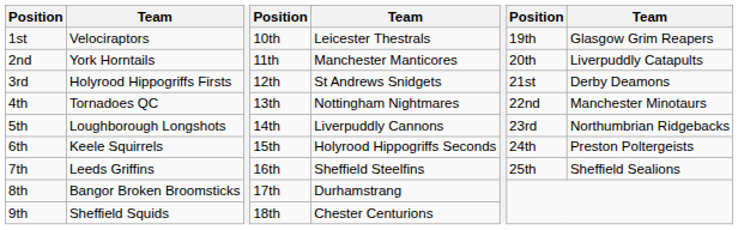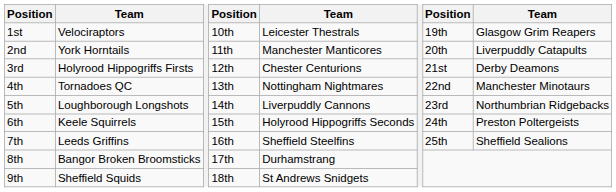 <table class="wikitable" style="font-size:90%;border: none;">
 <tr>
 <th>Position</th>
 <th>Team</th>
 <th rowspan="10" style="border: none;"></th>
 <th>Position</th>
 <th>Team</th>
 <th rowspan="10" style="border: none;"></th>
 <th>Position</th>
 <th>Team</th>
 </tr>
 <tr>
 <td>1st</td>
 <td>Velociraptors</td>
 <td>10th</td>
 <td>Leicester Thestrals</td>
 <td>19th</td>
 <td>Glasgow Grim Reapers</td>
 </tr>
 <tr>
 <td>2nd</td>
 <td>York Horntails</td>
 <td>11th</td>
 <td>Manchester Manticores</td>
 <td>20th</td>
 <td>Liverpuddly Catapults</td>
 </tr>
 <tr>
 <td>3rd</td>
 <td>Holyrood Hippogriffs Firsts</td>
 <td>12th</td>
-<td>St Andrews Snidgets</td>
+<td>Chester Centurions</td>
 <td>21st</td>
 <td>Derby Deamons</td>
 </tr>
 <tr>
 <td>4th</td>
 <td>Tornadoes QC</td>
 <td>13th</td>
 <td>Nottingham Nightmares</td>
 <td>22nd</td>
 <td>Manchester Minotaurs</td>
 </tr>
 <tr>
 <td>5th</td>
 <td>Loughborough Longshots</td>
 <td>14th</td>
 <td>Liverpuddly Cannons</td>
 <td>23rd</td>
 <td>Northumbrian Ridgebacks</td>
 </tr>
 <tr>
 <td>6th</td>
 <td>Keele Squirrels</td>
 <td>15th</td>
 <td>Holyrood Hippogriffs Seconds</td>
 <td>24th</td>
 <td>Preston Poltergeists</td>
 </tr>
 <tr>
 <td>7th</td>
 <td>Leeds Griffins</td>
 <td>16th</td>
 <td>Sheffield Steelfins</td>
 <td>25th</td>
 <td>Sheffield Sealions</td>
 </tr>
 <tr>
 <td>8th</td>
 <td>Bangor Broken Broomsticks</td>
 <td>17th</td>
 <td>Durhamstrang</td>
 <td colspan="2" rowspan="2"></td>
 </tr>
 <tr>
 <td>9th</td>
 <td>Sheffield Squids</td>
 <td>18th</td>
-<td>Chester Centurions</td>
+<td>St Andrews Snidgets</td>
 </tr>
 </table>
